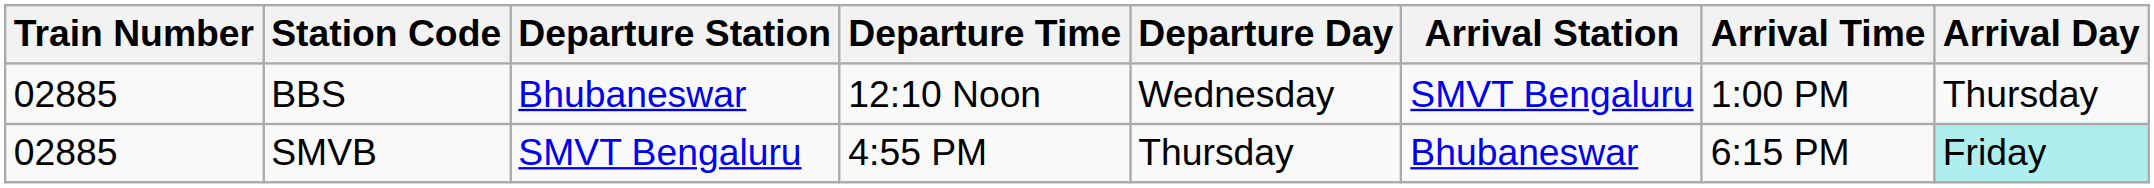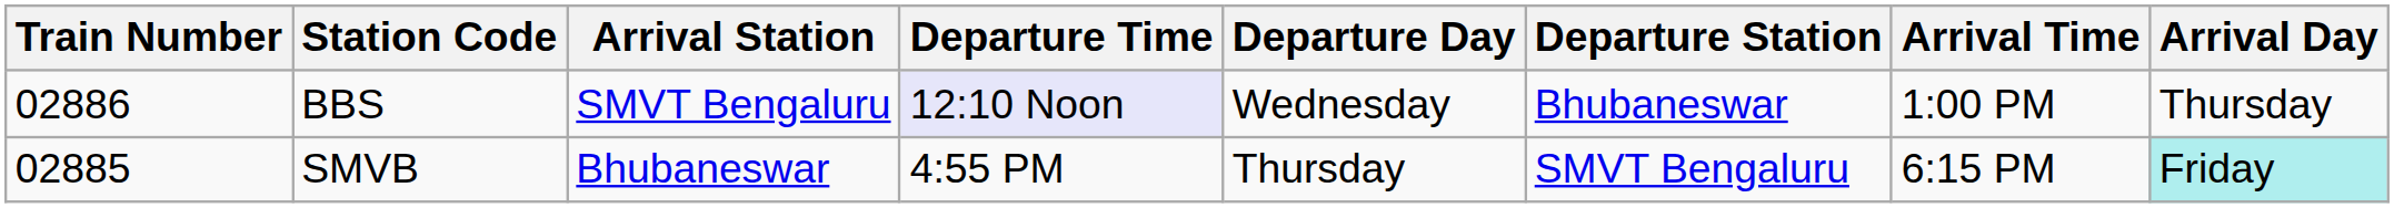 <table class="wikitable">
 <tr>
 <th>Train Number</th>
 <th>Station Code</th>
-<th>Departure Station</th>
+<th>Arrival Station</th>
 <th>Departure Time</th>
 <th>Departure Day</th>
-<th>Arrival Station</th>
+<th>Departure Station</th>
 <th>Arrival Time</th>
 <th>Arrival Day</th>
 </tr>
 <tr>
-<td>02885</td>
+<td>02886</td>
 <td>BBS</td>
+<td><a href='#'>SMVT Bengaluru</a></td>
+<td style="background: lavender;">12:10 Noon</td>
+<td>Wednesday</td>
 <td><a href='#'>Bhubaneswar</a></td>
-<td>12:10 Noon</td>
-<td>Wednesday</td>
-<td><a href='#'>SMVT Bengaluru</a></td>
 <td>1:00 PM</td>
 <td>Thursday</td>
 </tr>
 <tr>
 <td>02885</td>
 <td>SMVB</td>
-<td><a href='#'>SMVT Bengaluru</a></td>
+<td><a href='#'>Bhubaneswar</a></td>
 <td>4:55 PM</td>
 <td>Thursday</td>
-<td><a href='#'>Bhubaneswar</a></td>
+<td><a href='#'>SMVT Bengaluru</a></td>
 <td>6:15 PM</td>
 <td style="background: paleturquoise;">Friday</td>
 </tr>
 </table>
